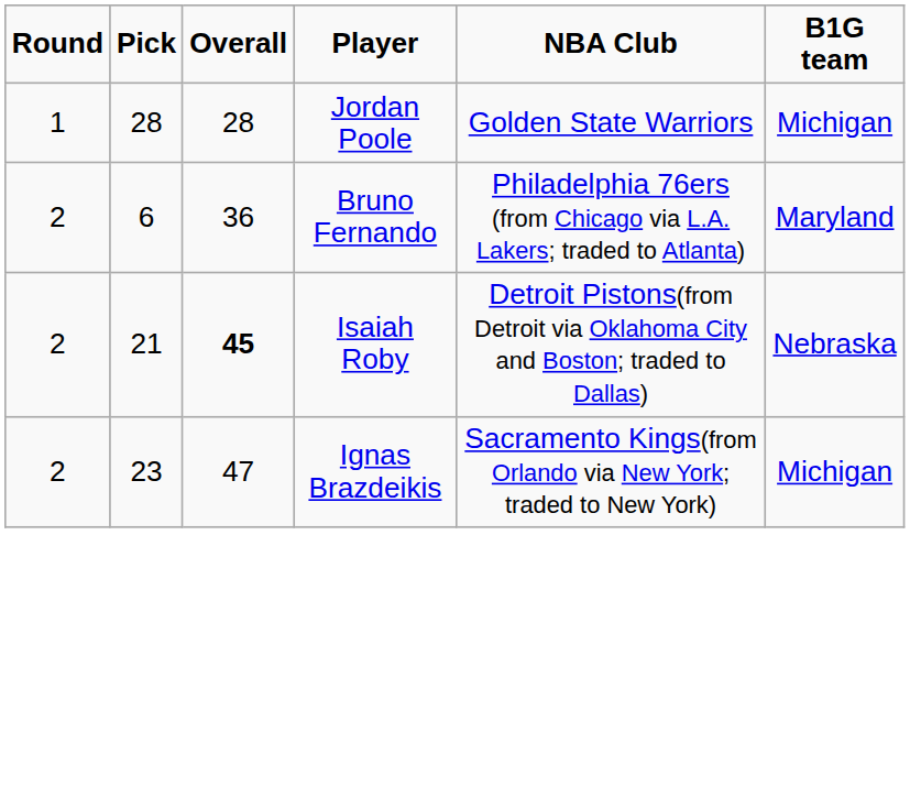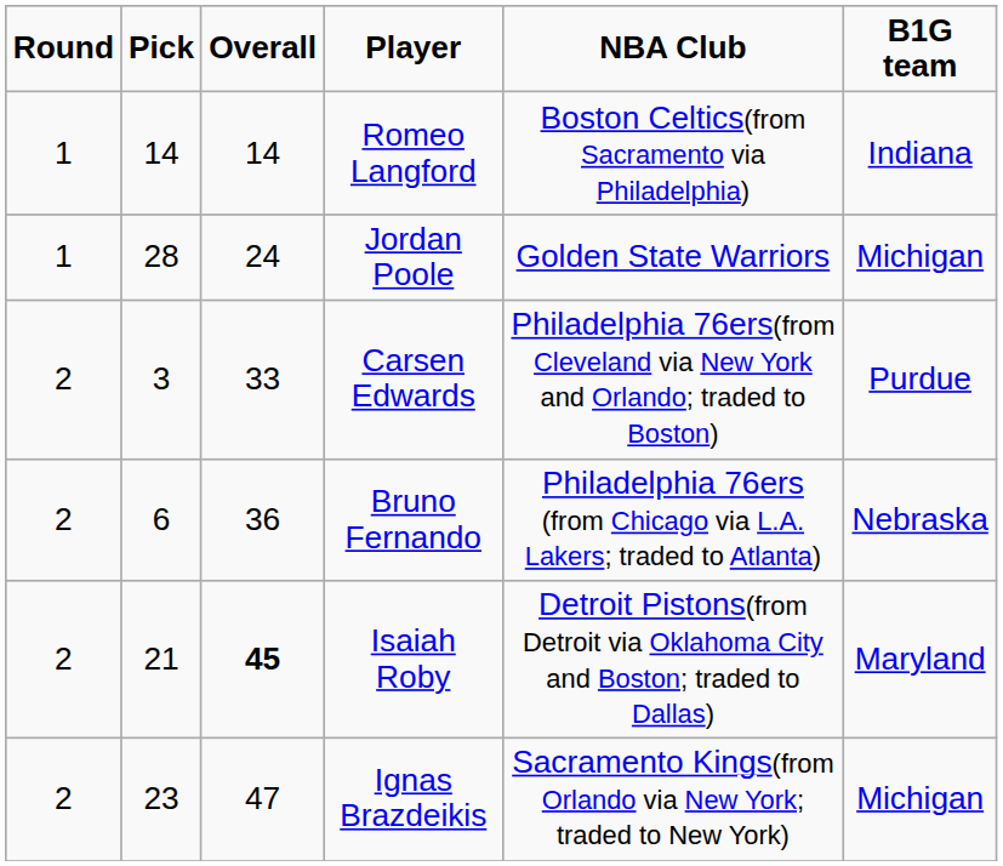 <table class="wikitable" width="80%">
 <tr align="center"  style=>
 <td><strong>Round</strong></td>
 <td><strong>Pick</strong></td>
 <td><strong>Overall</strong></td>
 <td><strong>Player</strong></td>
 <td><strong>NBA Club</strong></td>
 <td><strong>B1G team</strong></td>
 </tr>
 <tr align="center" bgcolor="">
 <td>1</td>
+<td>14</td>
+<td>14</td>
+<td><a href='#'>Romeo Langford</a></td>
+<td><a href='#'>Boston Celtics</a><small>(from <a href='#'>Sacramento</a> via <a href='#'>Philadelphia</a>)</small></td>
+<td><a href='#'>Indiana</a></td>
+</tr>
+<tr align="center" bgcolor="">
+<td>1</td>
 <td>28</td>
-<td>28</td>
+<td>24</td>
 <td><a href='#'>Jordan Poole</a></td>
 <td><a href='#'>Golden State Warriors</a></td>
 <td><a href='#'>Michigan</a></td>
+</tr>
+<tr align="center" bgcolor="">
+<td>2</td>
+<td>3</td>
+<td>33</td>
+<td><a href='#'>Carsen Edwards</a></td>
+<td><a href='#'>Philadelphia 76ers</a><small>(from <a href='#'>Cleveland</a> via <a href='#'>New York</a> and <a href='#'>Orlando</a>;</small><small> traded to <a href='#'>Boston</a>)</small></td>
+<td><a href='#'>Purdue</a></td>
 </tr>
 <tr align="center" bgcolor="">
 <td>2</td>
 <td>6</td>
 <td>36</td>
 <td><a href='#'>Bruno Fernando</a></td>
 <td><a href='#'>Philadelphia 76ers</a> <small>(from <a href='#'>Chicago</a> via <a href='#'>L.A. Lakers</a>;</small><small> traded to <a href='#'>Atlanta</a>)</small></td>
-<td><a href='#'>Maryland</a></td>
+<td><a href='#'>Nebraska</a></td>
 </tr>
 <tr align="center" bgcolor="">
 <td>2</td>
 <td>21</td>
 <td><strong>45</strong></td>
 <td><a href='#'>Isaiah Roby</a></td>
 <td><a href='#'>Detroit Pistons</a><small>(from Detroit via <a href='#'>Oklahoma City</a> and <a href='#'>Boston</a>;</small><small> traded to <a href='#'>Dallas</a>)</small></td>
-<td><a href='#'>Nebraska</a></td>
+<td><a href='#'>Maryland</a></td>
 </tr>
 <tr align="center" bgcolor="">
 <td>2</td>
 <td>23</td>
 <td>47</td>
 <td><a href='#'>Ignas Brazdeikis</a></td>
 <td><a href='#'>Sacramento Kings</a><small>(from <a href='#'>Orlando</a> via <a href='#'>New York</a>;</small><small> traded to New York)</small></td>
 <td><a href='#'>Michigan</a></td>
 </tr>
 </table>
